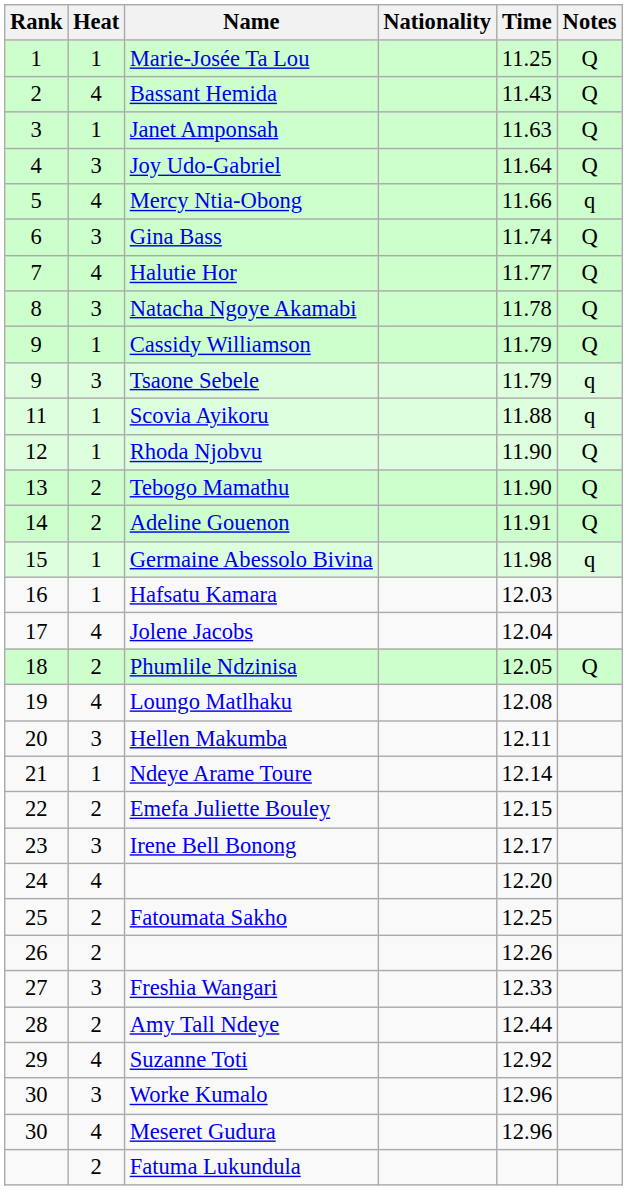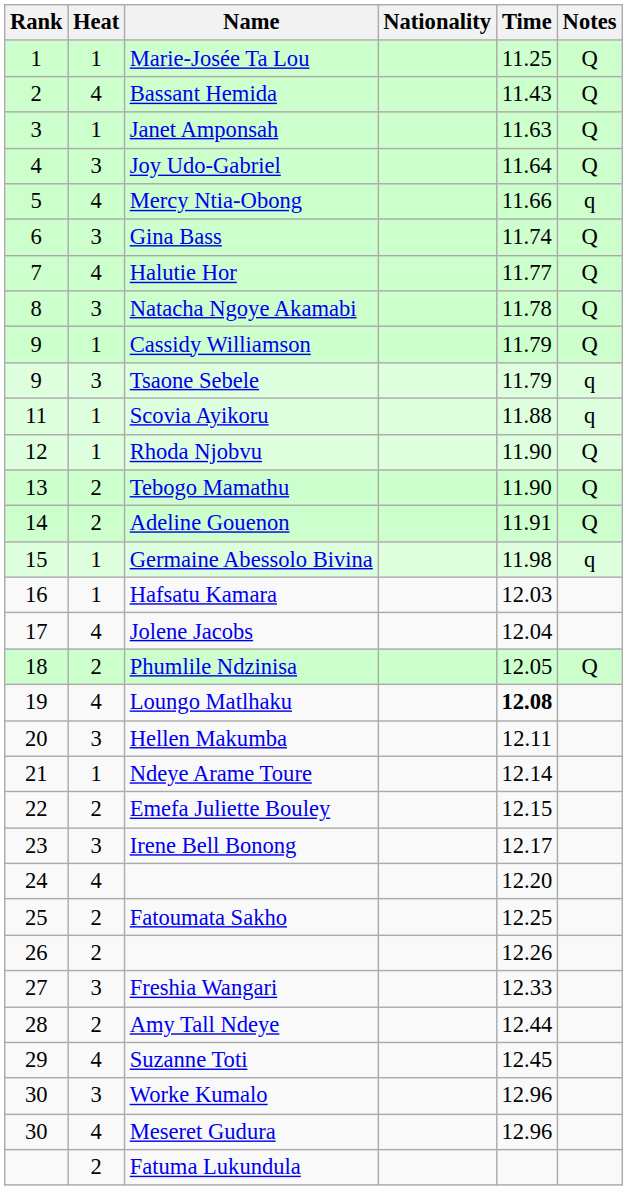 <table class="wikitable sortable" style="text-align:center">
 <tr>
 <th>Rank</th>
 <th>Heat</th>
 <th>Name</th>
 <th>Nationality</th>
 <th>Time</th>
 <th>Notes</th>
 </tr>
 <tr bgcolor=ccffcc>
 <td>1</td>
 <td>1</td>
 <td align=left><a href='#'>Marie-Josée Ta Lou</a></td>
 <td align=left></td>
 <td>11.25</td>
 <td>Q</td>
 </tr>
 <tr bgcolor=ccffcc>
 <td>2</td>
 <td>4</td>
 <td align=left><a href='#'>Bassant Hemida</a></td>
 <td align=left></td>
 <td>11.43</td>
 <td>Q</td>
 </tr>
 <tr bgcolor=ccffcc>
 <td>3</td>
 <td>1</td>
 <td align=left><a href='#'>Janet Amponsah</a></td>
 <td align=left></td>
 <td>11.63</td>
 <td>Q</td>
 </tr>
 <tr bgcolor=ccffcc>
 <td>4</td>
 <td>3</td>
 <td align=left><a href='#'>Joy Udo-Gabriel</a></td>
 <td align=left></td>
 <td>11.64</td>
 <td>Q</td>
 </tr>
 <tr bgcolor=ccffcc>
 <td>5</td>
 <td>4</td>
 <td align=left><a href='#'>Mercy Ntia-Obong</a></td>
 <td align=left></td>
 <td>11.66</td>
 <td>q</td>
 </tr>
 <tr bgcolor=ccffcc>
 <td>6</td>
 <td>3</td>
 <td align=left><a href='#'>Gina Bass</a></td>
 <td align=left></td>
 <td>11.74</td>
 <td>Q</td>
 </tr>
 <tr bgcolor=ccffcc>
 <td>7</td>
 <td>4</td>
 <td align=left><a href='#'>Halutie Hor</a></td>
 <td align=left></td>
 <td>11.77</td>
 <td>Q</td>
 </tr>
 <tr bgcolor=ccffcc>
 <td>8</td>
 <td>3</td>
 <td align=left><a href='#'>Natacha Ngoye Akamabi</a></td>
 <td align=left></td>
 <td>11.78</td>
 <td>Q</td>
 </tr>
 <tr bgcolor=ccffcc>
 <td>9</td>
 <td>1</td>
 <td align=left><a href='#'>Cassidy Williamson</a></td>
 <td align=left></td>
 <td>11.79</td>
 <td>Q</td>
 </tr>
 <tr bgcolor=ddffdd>
 <td>9</td>
 <td>3</td>
 <td align=left><a href='#'>Tsaone Sebele</a></td>
 <td align=left></td>
 <td>11.79</td>
 <td>q</td>
 </tr>
 <tr bgcolor=ddffdd>
 <td>11</td>
 <td>1</td>
 <td align=left><a href='#'>Scovia Ayikoru</a></td>
 <td align=left></td>
 <td>11.88</td>
 <td>q</td>
 </tr>
 <tr bgcolor=ddffdd>
 <td>12</td>
 <td>1</td>
 <td align=left><a href='#'>Rhoda Njobvu</a></td>
 <td align=left></td>
 <td>11.90</td>
 <td>Q</td>
 </tr>
 <tr bgcolor=ccffcc>
 <td>13</td>
 <td>2</td>
 <td align=left><a href='#'>Tebogo Mamathu</a></td>
 <td align=left></td>
 <td>11.90</td>
 <td>Q</td>
 </tr>
 <tr bgcolor=ccffcc>
 <td>14</td>
 <td>2</td>
 <td align=left><a href='#'>Adeline Gouenon</a></td>
 <td align=left></td>
 <td>11.91</td>
 <td>Q</td>
 </tr>
 <tr bgcolor=ddffdd>
 <td>15</td>
 <td>1</td>
 <td align=left><a href='#'>Germaine Abessolo Bivina</a></td>
 <td align=left></td>
 <td>11.98</td>
 <td>q</td>
 </tr>
 <tr>
 <td>16</td>
 <td>1</td>
 <td align=left><a href='#'>Hafsatu Kamara</a></td>
 <td align=left></td>
 <td>12.03</td>
 <td></td>
 </tr>
 <tr>
 <td>17</td>
 <td>4</td>
 <td align=left><a href='#'>Jolene Jacobs</a></td>
 <td align=left></td>
 <td>12.04</td>
 <td></td>
 </tr>
 <tr bgcolor=ccffcc>
 <td>18</td>
 <td>2</td>
 <td align=left><a href='#'>Phumlile Ndzinisa</a></td>
 <td align=left></td>
 <td>12.05</td>
 <td>Q</td>
 </tr>
 <tr>
 <td>19</td>
 <td>4</td>
 <td align=left><a href='#'>Loungo Matlhaku</a></td>
 <td align=left></td>
-<td>12.08</td>
+<td><strong>12.08</strong></td>
 <td></td>
 </tr>
 <tr>
 <td>20</td>
 <td>3</td>
 <td align=left><a href='#'>Hellen Makumba</a></td>
 <td align=left></td>
 <td>12.11</td>
 <td></td>
 </tr>
 <tr>
 <td>21</td>
 <td>1</td>
 <td align=left><a href='#'>Ndeye Arame Toure</a></td>
 <td align=left></td>
 <td>12.14</td>
 <td></td>
 </tr>
 <tr>
 <td>22</td>
 <td>2</td>
 <td align=left><a href='#'>Emefa Juliette Bouley</a></td>
 <td align=left></td>
 <td>12.15</td>
 <td></td>
 </tr>
 <tr>
 <td>23</td>
 <td>3</td>
 <td align=left><a href='#'>Irene Bell Bonong</a></td>
 <td align=left></td>
 <td>12.17</td>
 <td></td>
 </tr>
 <tr>
 <td>24</td>
 <td>4</td>
 <td align=left></td>
 <td align=left></td>
 <td>12.20</td>
 <td></td>
 </tr>
 <tr>
 <td>25</td>
 <td>2</td>
 <td align=left><a href='#'>Fatoumata Sakho</a></td>
 <td align=left></td>
 <td>12.25</td>
 <td></td>
 </tr>
 <tr>
 <td>26</td>
 <td>2</td>
 <td align=left></td>
 <td align=left></td>
 <td>12.26</td>
 <td></td>
 </tr>
 <tr>
 <td>27</td>
 <td>3</td>
 <td align=left><a href='#'>Freshia Wangari</a></td>
 <td align=left></td>
 <td>12.33</td>
 <td></td>
 </tr>
 <tr>
 <td>28</td>
 <td>2</td>
 <td align=left><a href='#'>Amy Tall Ndeye</a></td>
 <td align=left></td>
 <td>12.44</td>
 <td></td>
 </tr>
 <tr>
 <td>29</td>
 <td>4</td>
 <td align=left><a href='#'>Suzanne Toti</a></td>
 <td align=left></td>
-<td>12.92</td>
+<td>12.45</td>
 <td></td>
 </tr>
 <tr>
 <td>30</td>
 <td>3</td>
 <td align=left><a href='#'>Worke Kumalo</a></td>
 <td align=left></td>
 <td>12.96</td>
 <td></td>
 </tr>
 <tr>
 <td>30</td>
 <td>4</td>
 <td align=left><a href='#'>Meseret Gudura</a></td>
 <td align=left></td>
 <td>12.96</td>
 <td></td>
 </tr>
 <tr>
 <td></td>
 <td>2</td>
 <td align=left><a href='#'>Fatuma Lukundula</a></td>
 <td align=left></td>
 <td></td>
 <td></td>
 </tr>
 </table>
